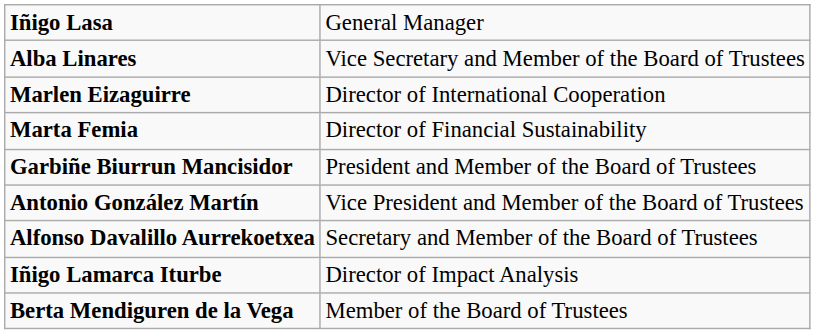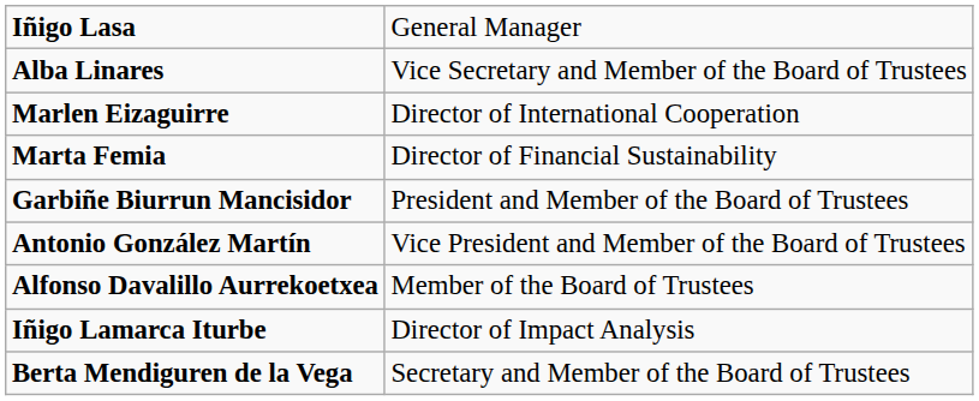 <table class="wikitable">
 <tr>
 <td><strong>Iñigo Lasa</strong></td>
 <td>General Manager</td>
 </tr>
 <tr>
 <td><strong>Alba Linares</strong></td>
 <td>Vice Secretary and  Member of the Board of Trustees</td>
 </tr>
 <tr>
 <td><strong>Marlen Eizaguirre</strong></td>
 <td>Director of International  Cooperation</td>
 </tr>
 <tr>
 <td><strong>Marta Femia</strong></td>
 <td>Director of  Financial Sustainability</td>
 </tr>
 <tr>
 <td><strong>Garbiñe Biurrun  Mancisidor</strong></td>
 <td>President and Member  of the Board of Trustees</td>
 </tr>
 <tr>
 <td><strong>Antonio González  Martín</strong></td>
 <td>Vice President and  Member of the Board of Trustees</td>
 </tr>
 <tr>
 <td><strong>Alfonso Davalillo  Aurrekoetxea</strong></td>
-<td>Secretary and Member  of the Board of Trustees</td>
+<td>Member of the Board  of Trustees</td>
 </tr>
 <tr>
 <td><strong>Iñigo Lamarca Iturbe   </strong></td>
 <td>Director of Impact  Analysis</td>
 </tr>
 <tr>
 <td><strong>Berta Mendiguren de  la Vega</strong></td>
-<td>Member of the Board  of Trustees</td>
+<td>Secretary and Member  of the Board of Trustees</td>
 </tr>
 </table>
